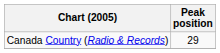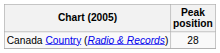 <table class="wikitable sortable">
 <tr>
 <th align="left">Chart (2005)</th>
 <th align="center">Peak<br>position</th>
 </tr>
 <tr>
 <td align="left">Canada <a href='#'>Country</a> (<em><a href='#'>Radio & Records</a></em>)</td>
-<td align="center">29</td>
+<td align="center">28</td>
 </tr>
 <tr>
 </tr>
 <tr>
 </tr>
 </table>
